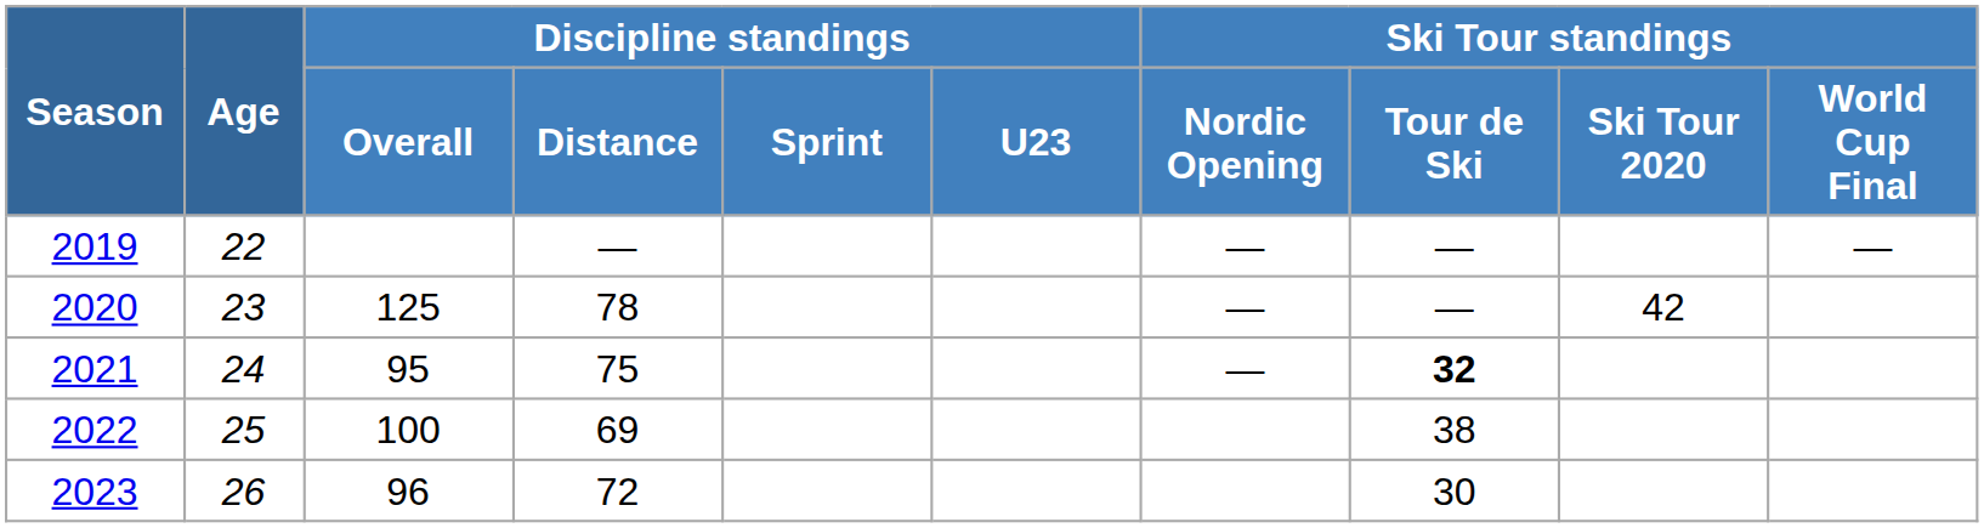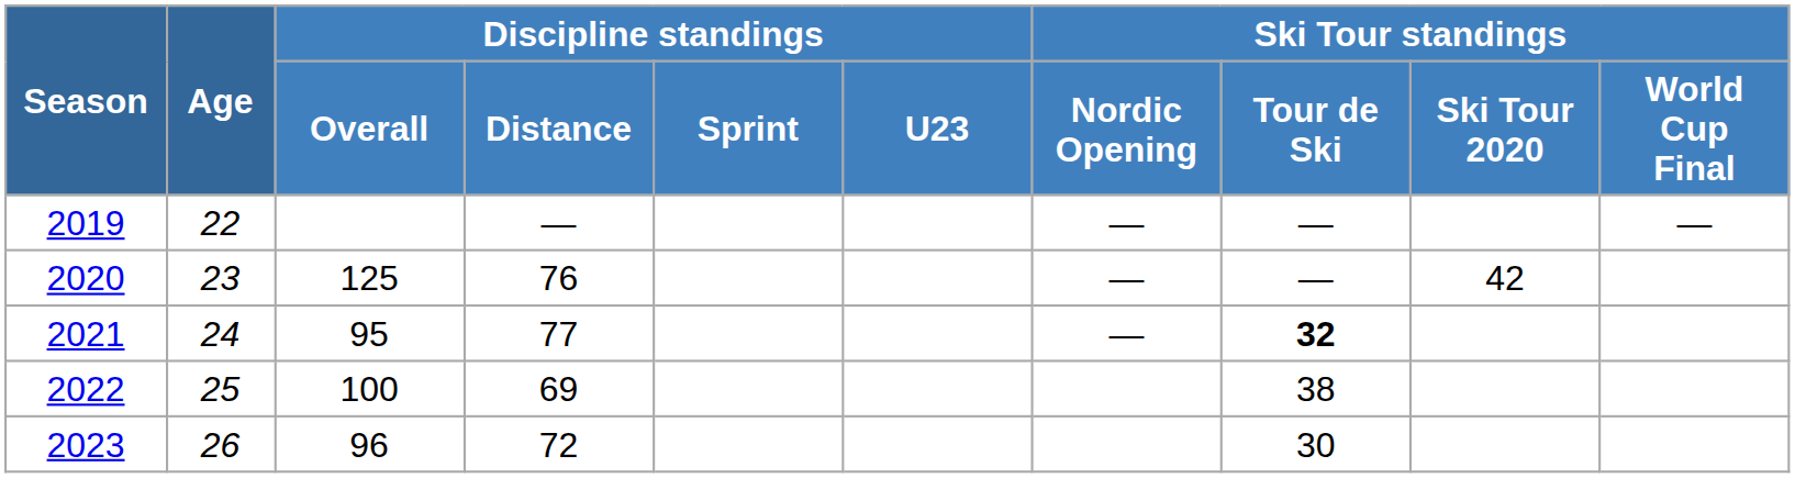 <table class="wikitable" style="font-size:95%; text-align:center; border:grey solid 1px; border-collapse:collapse; background:#ffffff;">
 <tr>
 <th style="background-color:#369; color:white; width:60px;" rowspan="2"> Season </th>
 <th style="background-color:#369; color:white; width:40px;" rowspan="2"> Age </th>
 <th style="background-color:#4180be; color:white;" colspan="4">Discipline standings</th>
 <th style="background-color:#4180be; color:white;" colspan="5">Ski Tour standings</th>
 </tr>
 <tr>
 <th style="background-color:#4180be; color:white; width:75px;">Overall</th>
 <th style="background-color:#4180be; color:white; width:75px;">Distance</th>
 <th style="background-color:#4180be; color:white; width:75px;">Sprint</th>
 <th style="background-color:#4180be; color:white; width:75px;">U23</th>
 <th style="background-color:#4180be; color:white; width:75px;">Nordic<br>Opening</th>
 <th style="background-color:#4180be; color:white; width:75px;">Tour de<br>Ski</th>
 <th style="background-color:#4180be; color:white; width:75px;">Ski Tour<br>2020</th>
 <th style="background-color:#4180be; color:white; width:75px;">World Cup<br>Final</th>
 </tr>
 <tr>
 <td><a href='#'>2019</a></td>
 <td><em>22</em></td>
 <td></td>
 <td>—</td>
 <td></td>
 <td></td>
 <td>—</td>
 <td>—</td>
 <td></td>
 <td>—</td>
 </tr>
 <tr>
 <td><a href='#'>2020</a></td>
 <td><em>23</em></td>
 <td>125</td>
-<td>78</td>
+<td>76</td>
 <td></td>
 <td></td>
 <td>—</td>
 <td>—</td>
 <td>42</td>
 <td></td>
 </tr>
 <tr>
 <td><a href='#'>2021</a></td>
 <td><em>24</em></td>
 <td>95</td>
-<td>75</td>
+<td>77</td>
 <td></td>
 <td></td>
 <td>—</td>
 <td><strong>32</strong></td>
 <td></td>
 <td></td>
 </tr>
 <tr>
 <td><a href='#'>2022</a></td>
 <td><em>25</em></td>
 <td>100</td>
 <td>69</td>
 <td></td>
 <td></td>
 <td></td>
 <td>38</td>
 <td></td>
 <td></td>
 </tr>
 <tr>
 <td><a href='#'>2023</a></td>
 <td><em>26</em></td>
 <td>96</td>
 <td>72</td>
 <td></td>
 <td></td>
 <td></td>
 <td>30</td>
 <td></td>
 <td></td>
 </tr>
 </table>
